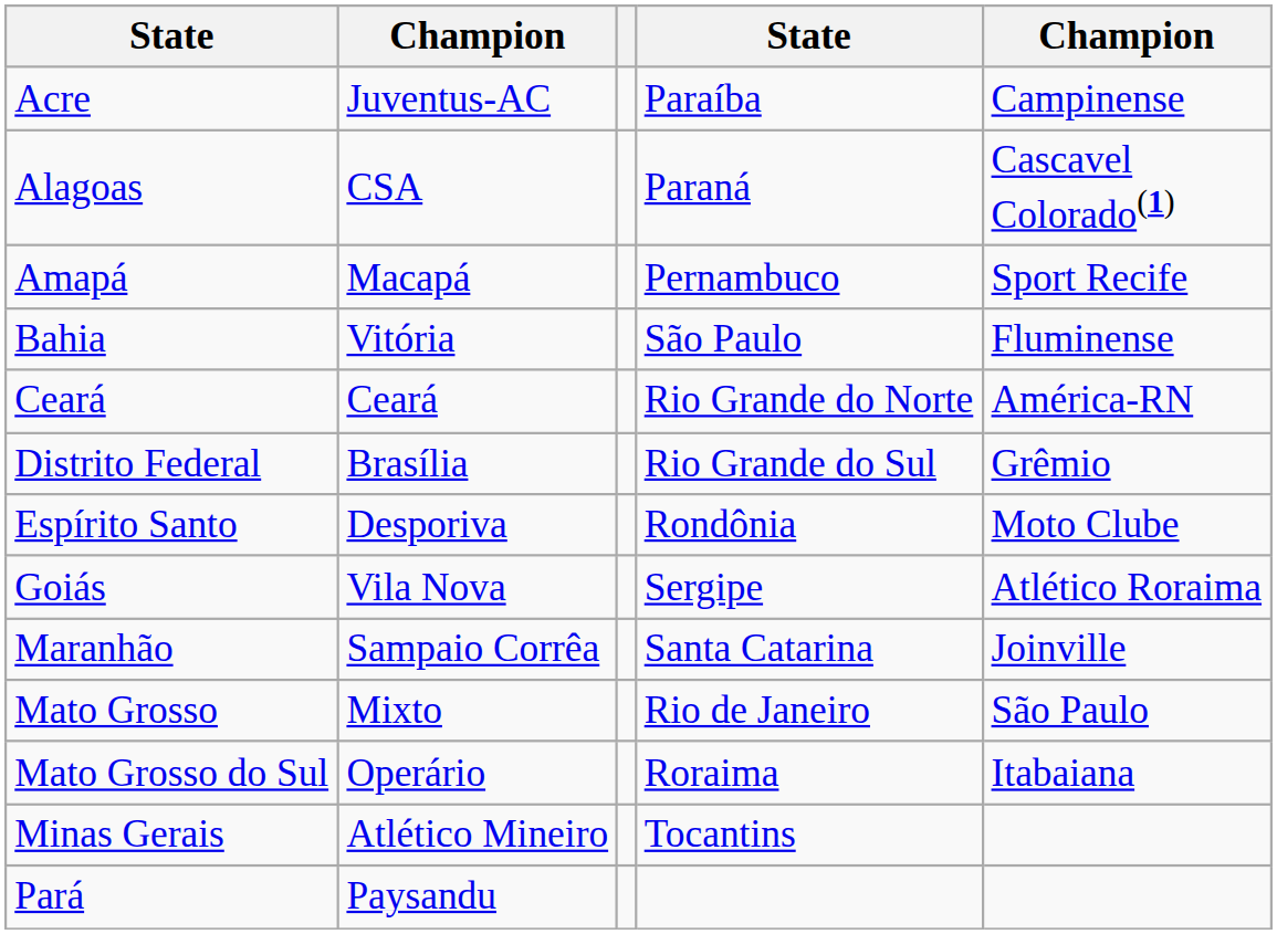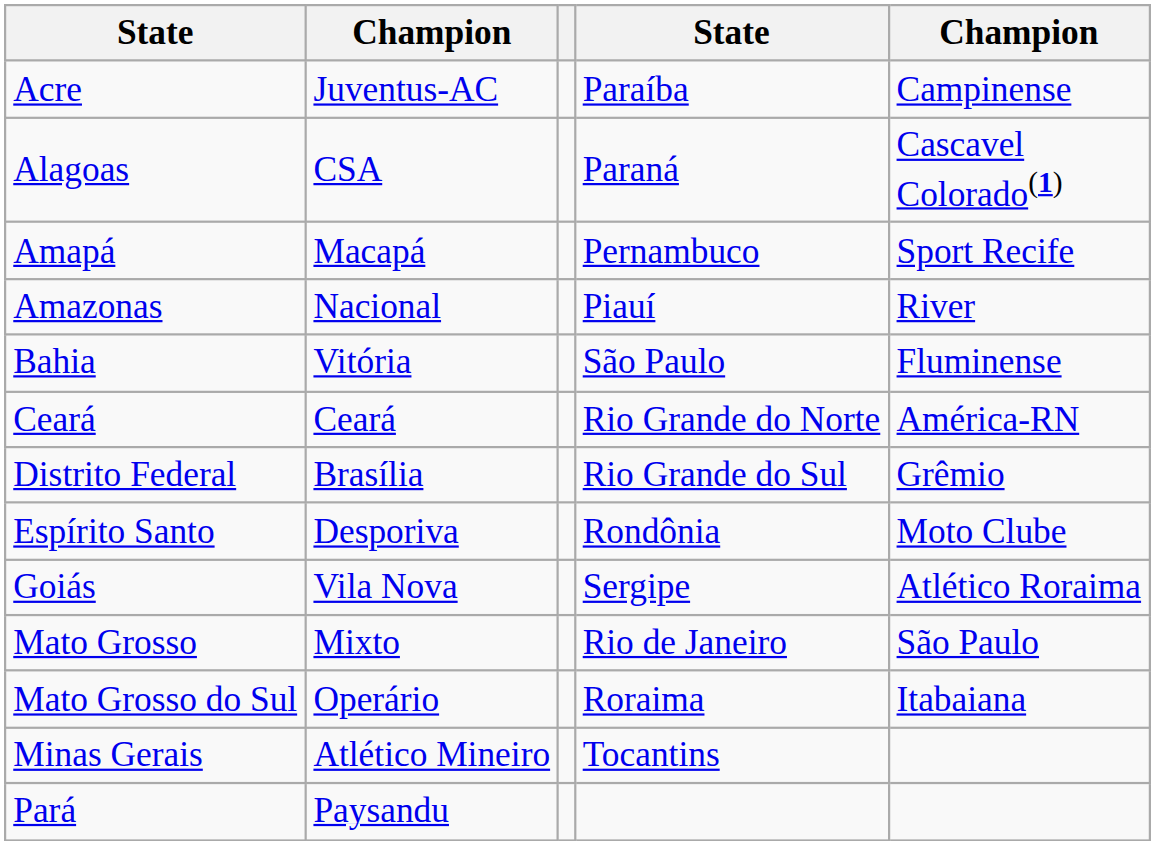 <table class="wikitable">
 <tr>
 <th>State</th>
 <th>Champion</th>
 <th></th>
 <th>State</th>
 <th>Champion</th>
 </tr>
 <tr>
 <td><a href='#'>Acre</a></td>
 <td><a href='#'>Juventus-AC</a></td>
 <td></td>
 <td><a href='#'>Paraíba</a></td>
 <td><a href='#'>Campinense</a></td>
 </tr>
 <tr>
 <td><a href='#'>Alagoas</a></td>
 <td><a href='#'>CSA</a></td>
 <td></td>
 <td><a href='#'>Paraná</a></td>
 <td><a href='#'>Cascavel</a><br><a href='#'>Colorado</a><sup>(<strong><a href='#'>1</a></strong>)</sup></td>
 </tr>
 <tr>
 <td><a href='#'>Amapá</a></td>
 <td><a href='#'>Macapá</a></td>
 <td></td>
 <td><a href='#'>Pernambuco</a></td>
 <td><a href='#'>Sport Recife</a></td>
+</tr>
+<tr>
+<td><a href='#'>Amazonas</a></td>
+<td><a href='#'>Nacional</a></td>
+<td></td>
+<td><a href='#'>Piauí</a></td>
+<td><a href='#'>River</a></td>
 </tr>
 <tr>
 <td><a href='#'>Bahia</a></td>
 <td><a href='#'>Vitória</a></td>
 <td></td>
 <td><a href='#'>São Paulo</a></td>
 <td><a href='#'>Fluminense</a></td>
 </tr>
 <tr>
 <td><a href='#'>Ceará</a></td>
 <td><a href='#'>Ceará</a></td>
 <td></td>
 <td><a href='#'>Rio Grande do Norte</a></td>
 <td><a href='#'>América-RN</a></td>
 </tr>
 <tr>
 <td><a href='#'>Distrito Federal</a></td>
 <td><a href='#'>Brasília</a></td>
 <td></td>
 <td><a href='#'>Rio Grande do Sul</a></td>
 <td><a href='#'>Grêmio</a></td>
 </tr>
 <tr>
 <td><a href='#'>Espírito Santo</a></td>
 <td><a href='#'>Desporiva</a></td>
 <td></td>
 <td><a href='#'>Rondônia</a></td>
 <td><a href='#'>Moto Clube</a></td>
 </tr>
 <tr>
 <td><a href='#'>Goiás</a></td>
 <td><a href='#'>Vila Nova</a></td>
 <td></td>
 <td><a href='#'>Sergipe</a></td>
 <td><a href='#'>Atlético Roraima</a></td>
 </tr>
 <tr>
-<td><a href='#'>Maranhão</a></td>
-<td><a href='#'>Sampaio Corrêa</a></td>
-<td></td>
-<td><a href='#'>Santa Catarina</a></td>
-<td><a href='#'>Joinville</a></td>
-</tr>
-<tr>
 <td><a href='#'>Mato Grosso</a></td>
 <td><a href='#'>Mixto</a></td>
 <td></td>
 <td><a href='#'>Rio de Janeiro</a></td>
 <td><a href='#'>São Paulo</a></td>
 </tr>
 <tr>
 <td><a href='#'>Mato Grosso do Sul</a></td>
 <td><a href='#'>Operário</a></td>
 <td></td>
 <td><a href='#'>Roraima</a></td>
 <td><a href='#'>Itabaiana</a></td>
 </tr>
 <tr>
 <td><a href='#'>Minas Gerais</a></td>
 <td><a href='#'>Atlético Mineiro</a></td>
 <td></td>
 <td><a href='#'>Tocantins</a></td>
 <td></td>
 </tr>
 <tr>
 <td><a href='#'>Pará</a></td>
 <td><a href='#'>Paysandu</a></td>
 <td></td>
 <td></td>
 <td></td>
 </tr>
 </table>
